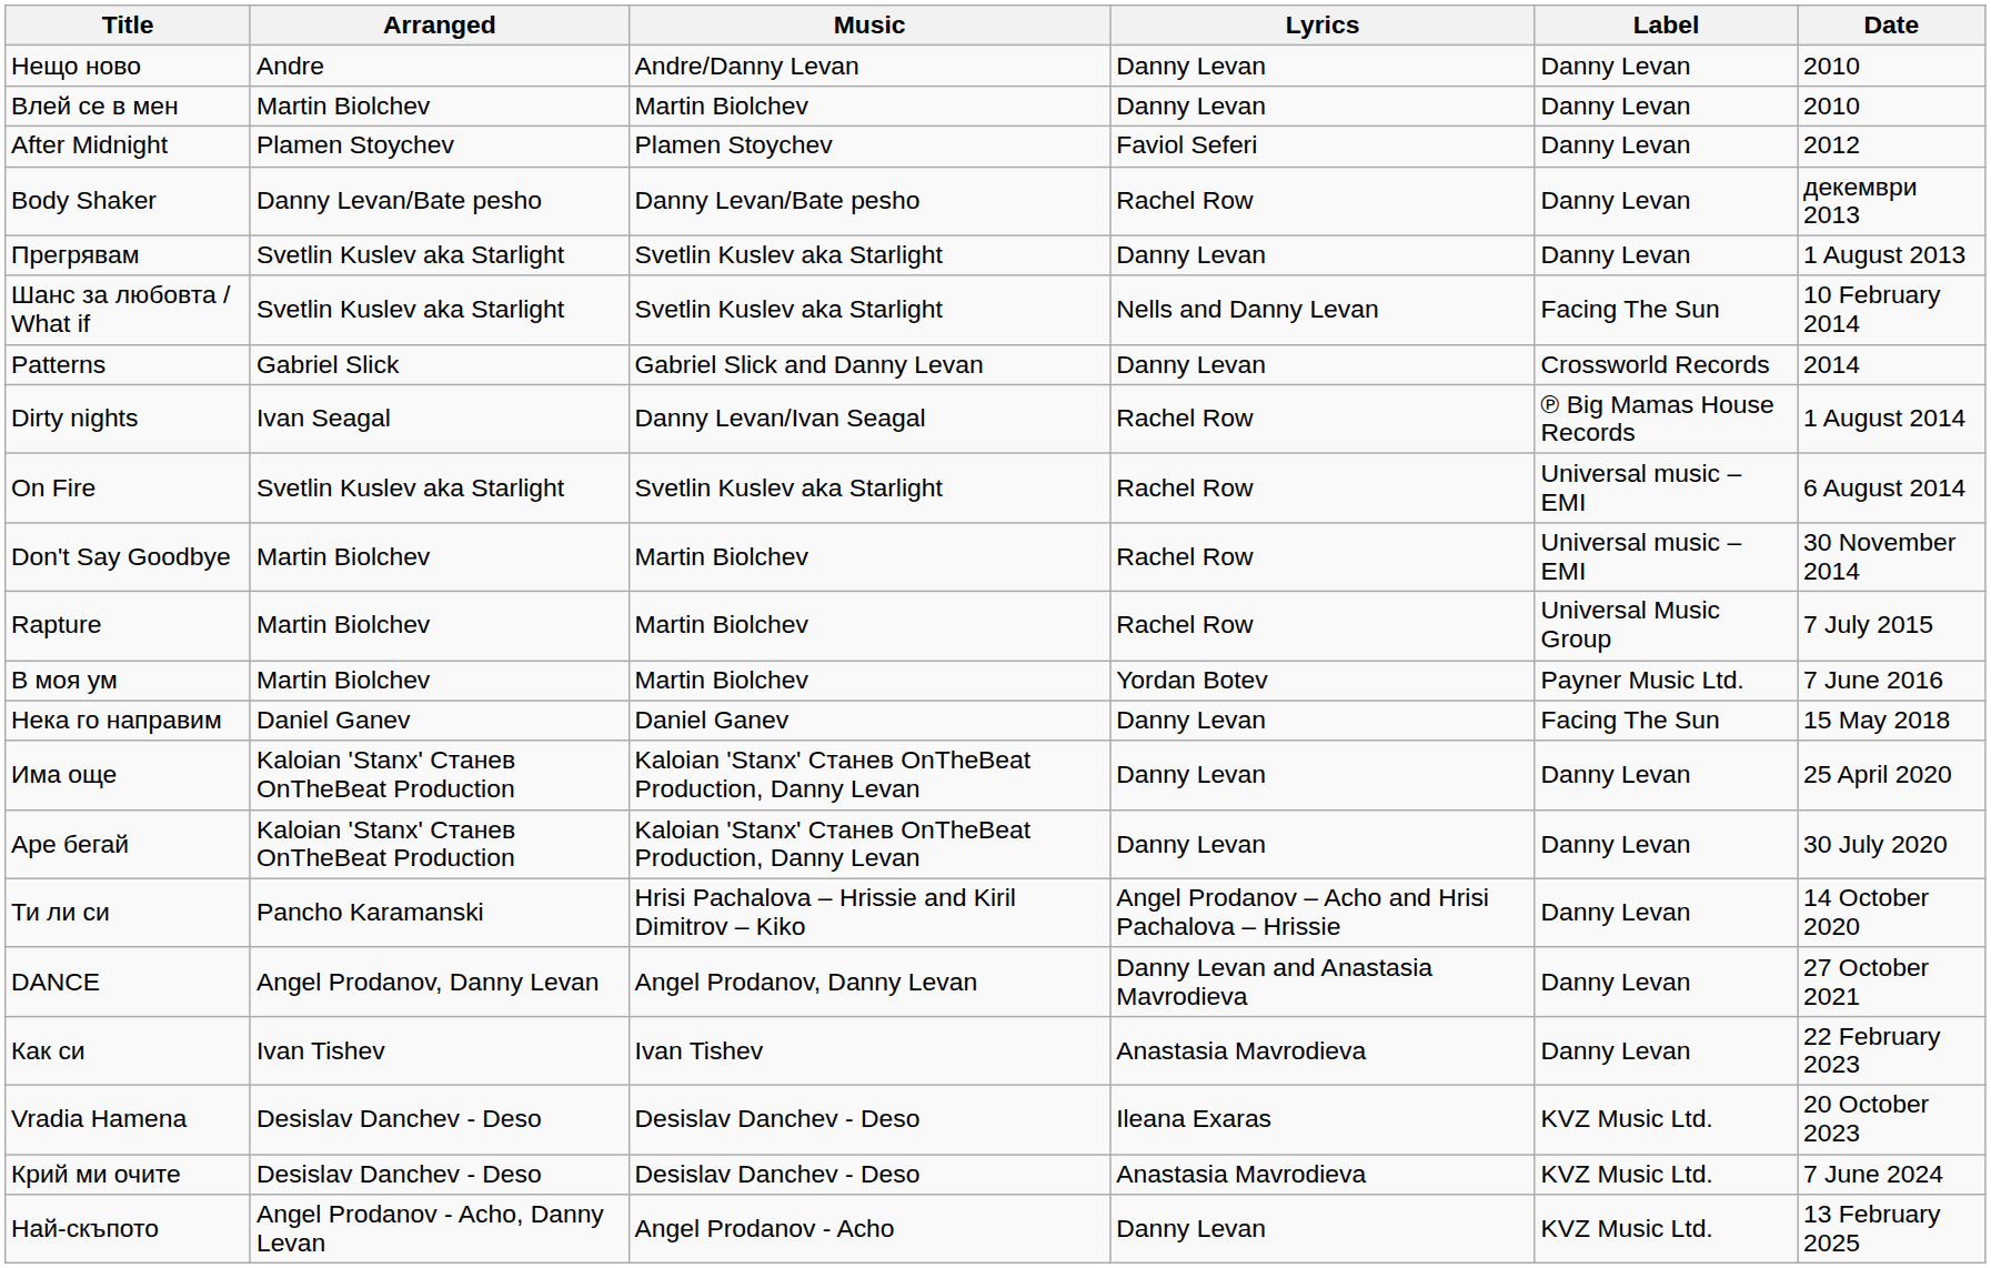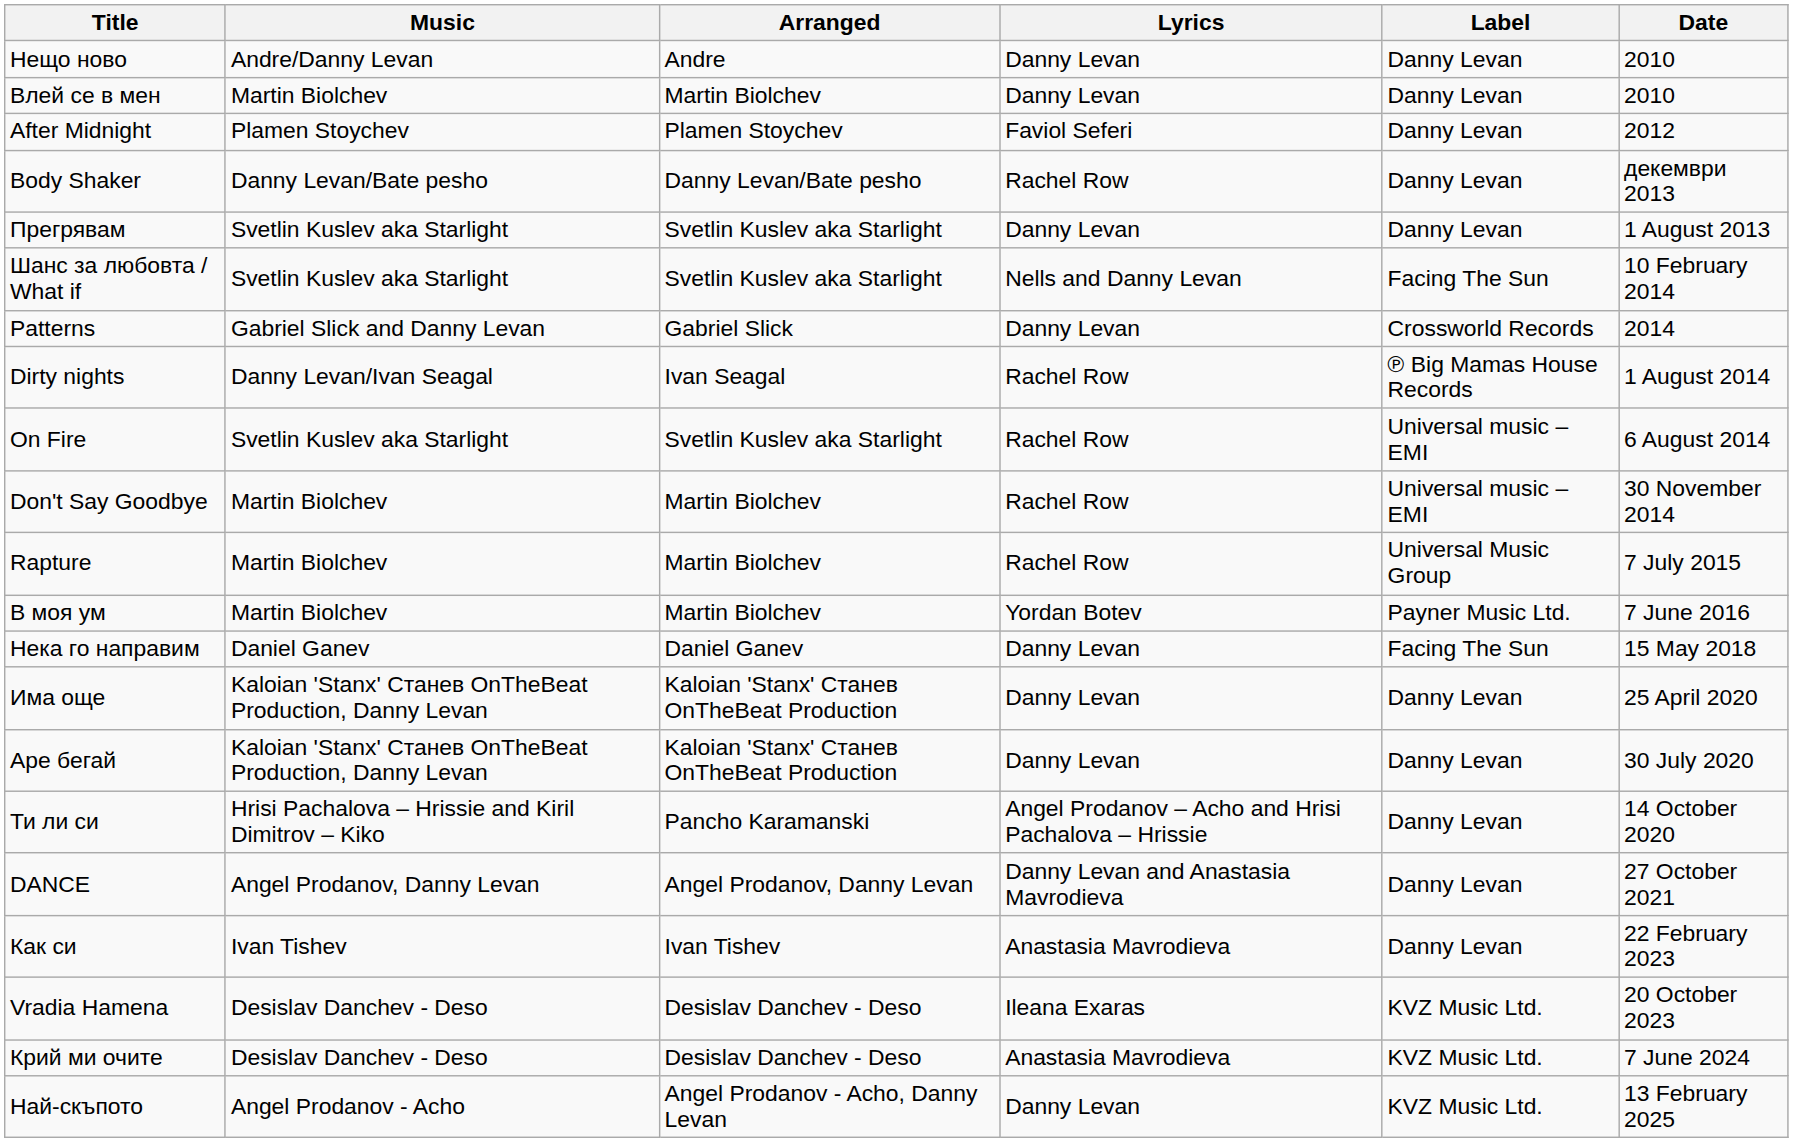 <table class="wikitable">
 <tr>
 <th>Title</th>
+<th>Music</th>
 <th>Arranged</th>
-<th>Music</th>
 <th>Lyrics</th>
 <th>Label</th>
 <th>Date</th>
 </tr>
 <tr>
 <td>Нещо ново</td>
+<td>Andre/Danny Levan</td>
 <td>Andre</td>
-<td>Andre/Danny Levan</td>
 <td>Danny Levan</td>
 <td>Danny Levan</td>
 <td>2010</td>
 </tr>
 <tr>
 <td>Влей се в мен</td>
 <td>Martin Biolchev</td>
 <td>Martin Biolchev</td>
 <td>Danny Levan</td>
 <td>Danny Levan</td>
 <td>2010</td>
 </tr>
 <tr>
 <td>After Midnight</td>
 <td>Plamen Stoychev</td>
 <td>Plamen Stoychev</td>
 <td>Faviol Seferi</td>
 <td>Danny Levan</td>
 <td>2012</td>
 </tr>
 <tr>
 <td>Body Shaker</td>
 <td>Danny Levan/Bate pesho</td>
 <td>Danny Levan/Bate pesho</td>
 <td>Rachel Row</td>
 <td>Danny Levan</td>
 <td>декември 2013</td>
 </tr>
 <tr>
 <td>Прегрявам</td>
 <td>Svetlin Kuslev aka Starlight</td>
 <td>Svetlin Kuslev aka Starlight</td>
 <td>Danny Levan</td>
 <td>Danny Levan</td>
 <td>1 August 2013</td>
 </tr>
 <tr>
 <td>Шанс за любовта / What if</td>
 <td>Svetlin Kuslev aka Starlight</td>
 <td>Svetlin Kuslev aka Starlight</td>
 <td>Nells and Danny Levan</td>
 <td>Facing The Sun</td>
 <td>10 February 2014</td>
 </tr>
 <tr>
 <td>Patterns</td>
+<td>Gabriel Slick and Danny Levan</td>
 <td>Gabriel Slick</td>
-<td>Gabriel Slick and Danny Levan</td>
 <td>Danny Levan</td>
 <td>Crossworld Records</td>
 <td>2014</td>
 </tr>
 <tr>
 <td>Dirty nights</td>
+<td>Danny Levan/Ivan Seagal</td>
 <td>Ivan Seagal</td>
-<td>Danny Levan/Ivan Seagal</td>
 <td>Rachel Row</td>
 <td>℗ Big Mamas House Records</td>
 <td>1 August 2014</td>
 </tr>
 <tr>
 <td>On Fire</td>
 <td>Svetlin Kuslev aka Starlight</td>
 <td>Svetlin Kuslev aka Starlight</td>
 <td>Rachel Row</td>
 <td>Universal music – EMI</td>
 <td>6 August 2014</td>
 </tr>
 <tr>
 <td>Don't Say Goodbye</td>
 <td>Martin Biolchev</td>
 <td>Martin Biolchev</td>
 <td>Rachel Row</td>
 <td>Universal music – EMI</td>
 <td>30 November 2014</td>
 </tr>
 <tr>
 <td>Rapture</td>
 <td>Martin Biolchev</td>
 <td>Martin Biolchev</td>
 <td>Rachel Row</td>
 <td>Universal Music Group</td>
 <td>7 July 2015</td>
 </tr>
 <tr>
 <td>В моя ум</td>
 <td>Martin Biolchev</td>
 <td>Martin Biolchev</td>
 <td>Yordan Botev</td>
 <td>Payner Music Ltd.</td>
 <td>7 June 2016</td>
 </tr>
 <tr>
 <td>Нека го направим</td>
 <td>Daniel Ganev</td>
 <td>Daniel Ganev</td>
 <td>Danny Levan</td>
 <td>Facing The Sun</td>
 <td>15 May 2018</td>
 </tr>
 <tr>
 <td>Има още</td>
+<td>Kaloian 'Stanx' Станев OnTheBeat Production, Danny Levan</td>
 <td>Kaloian 'Stanx' Станев OnTheBeat Production</td>
-<td>Kaloian 'Stanx' Станев OnTheBeat Production, Danny Levan</td>
 <td>Danny Levan</td>
 <td>Danny Levan</td>
 <td>25 April 2020</td>
 </tr>
 <tr>
 <td>Аре бегай</td>
+<td>Kaloian 'Stanx' Станев OnTheBeat Production, Danny Levan</td>
 <td>Kaloian 'Stanx' Станев OnTheBeat Production</td>
-<td>Kaloian 'Stanx' Станев OnTheBeat Production, Danny Levan</td>
 <td>Danny Levan</td>
 <td>Danny Levan</td>
 <td>30 July 2020</td>
 </tr>
 <tr>
 <td>Ти ли си</td>
+<td>Hrisi Pachalova – Hrissie and Kiril Dimitrov – Kiko</td>
 <td>Pancho Karamanski</td>
-<td>Hrisi Pachalova – Hrissie and Kiril Dimitrov – Kiko</td>
 <td>Angel Prodanov – Acho and Hrisi Pachalova – Hrissie</td>
 <td>Danny Levan</td>
 <td>14 October 2020</td>
 </tr>
 <tr>
 <td>DANCE</td>
 <td>Angel Prodanov, Danny Levan</td>
 <td>Angel Prodanov, Danny Levan</td>
 <td>Danny Levan and Anastasia Mavrodieva</td>
 <td>Danny Levan</td>
 <td>27 October 2021</td>
 </tr>
 <tr>
 <td>Как си</td>
 <td>Ivan Tishev</td>
 <td>Ivan Tishev</td>
 <td>Anastasia Mavrodieva</td>
 <td>Danny Levan</td>
 <td>22 February 2023</td>
 </tr>
 <tr>
 <td>Vradia Hamena</td>
 <td>Desislav Danchev - Deso</td>
 <td>Desislav Danchev - Deso</td>
 <td>Ileana Exaras</td>
 <td>KVZ  Music Ltd.</td>
 <td>20 October 2023</td>
 </tr>
 <tr>
 <td>Крий ми очите</td>
 <td>Desislav Danchev - Deso</td>
 <td>Desislav Danchev - Deso</td>
 <td>Anastasia Mavrodieva</td>
 <td>KVZ  Music Ltd.</td>
 <td>7 June 2024</td>
 </tr>
 <tr>
 <td>Най-скъпото</td>
+<td>Angel Prodanov - Acho</td>
 <td>Angel Prodanov - Acho, Danny Levan</td>
-<td>Angel Prodanov - Acho</td>
 <td>Danny Levan</td>
 <td>KVZ  Music Ltd.</td>
 <td>13 February 2025</td>
 </tr>
 </table>
